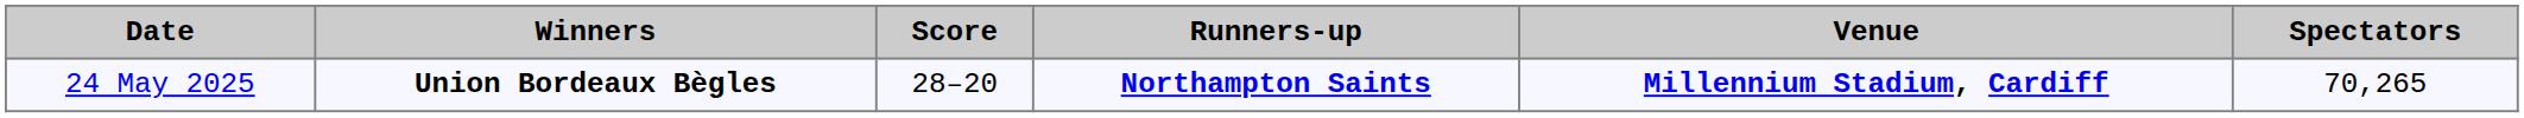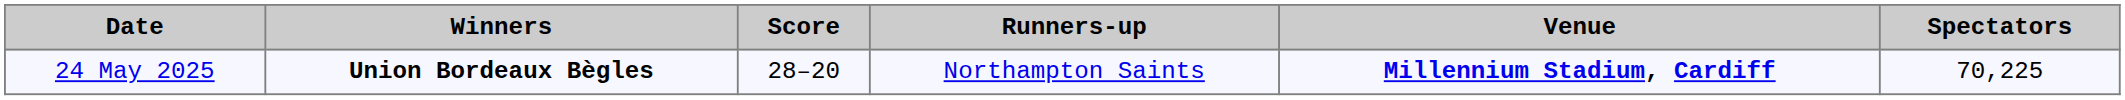 <table bgcolor="#f7f8ff" cellpadding="4" width="90%" cellspacing="0" border="1" style="font-size: 100%; border: grey solid 1px; border-collapse: collapse;">
 <tr bgcolor="#CCCCCC">
 <td align=center><strong>Date</strong></td>
 <td align=center><strong>Winners</strong></td>
 <td align=center><strong>Score</strong></td>
 <td align=center><strong>Runners-up</strong></td>
 <td align=center><strong>Venue</strong></td>
 <td align=center><strong>Spectators</strong></td>
 </tr>
 <tr>
 <td align=center><a href='#'>24 May 2025</a></td>
 <td align=center> <strong>Union Bordeaux Bègles</strong></td>
 <td align=center>28–20</td>
-<td align=center><strong> <a href='#'>Northampton Saints</a></strong></td>
+<td align=center> <a href='#'>Northampton Saints</a></td>
 <td align=center><strong><a href='#'>Millennium Stadium</a>, <a href='#'>Cardiff</a></strong></td>
-<td align=center>70,265</td>
+<td align=center>70,225</td>
 </tr>
 </table>
